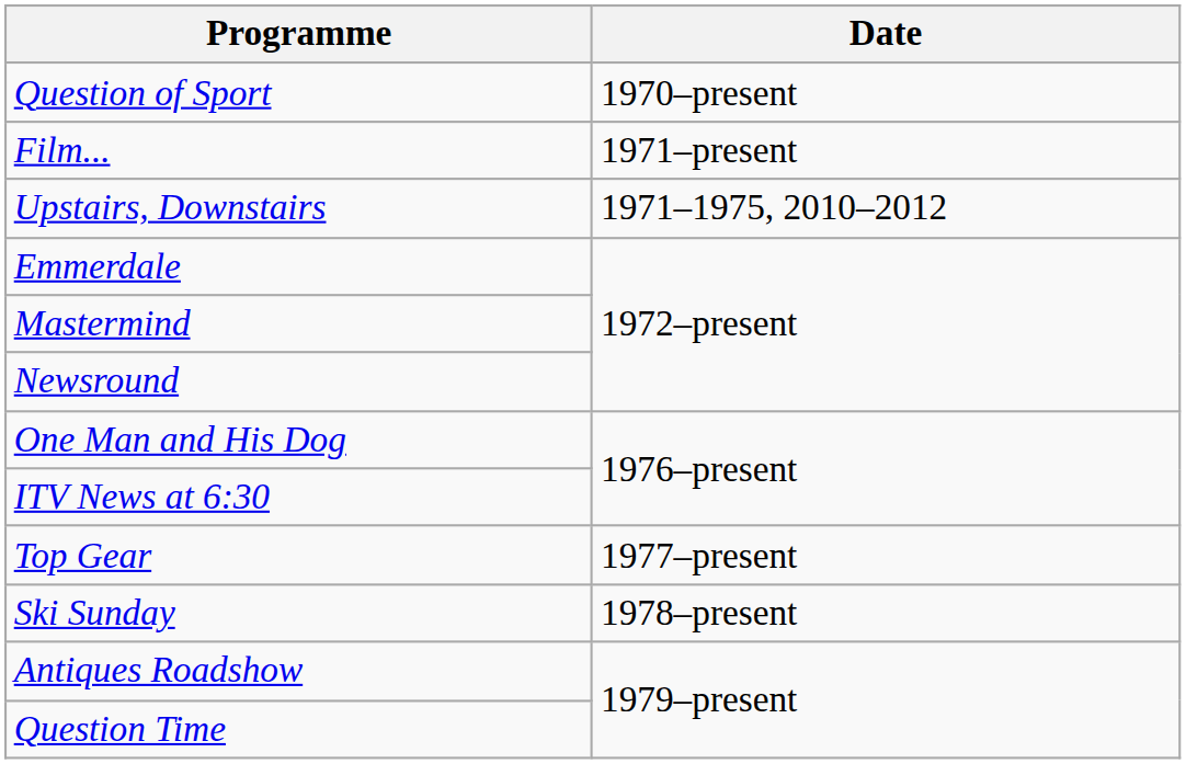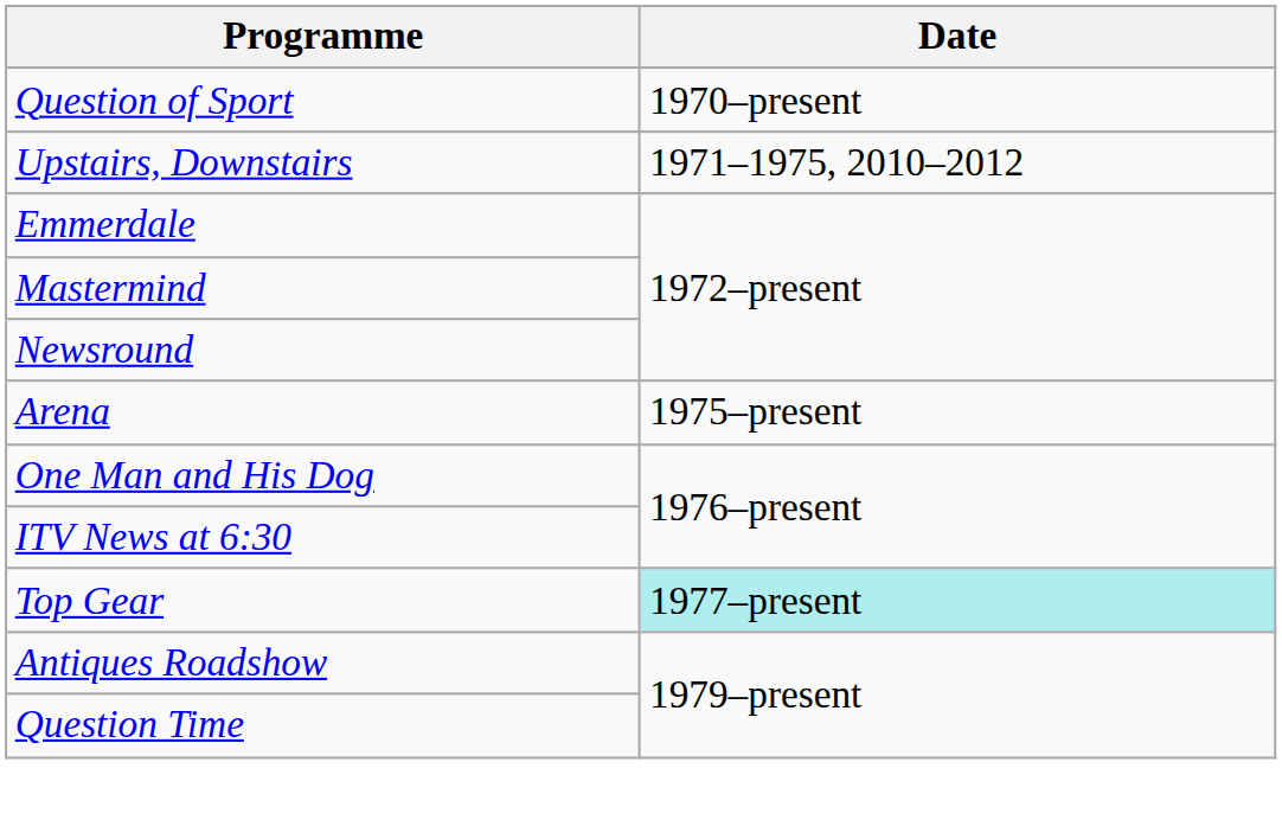 <table class="wikitable">
 <tr>
 <th width=250>Programme</th>
 <th width=250>Date</th>
 </tr>
 <tr>
 <td><em><a href='#'>Question of Sport</a></em></td>
 <td>1970–present</td>
-</tr>
-<tr>
-<td><em><a href='#'>Film...</a></em></td>
-<td>1971–present</td>
 </tr>
 <tr>
 <td><em><a href='#'>Upstairs, Downstairs</a></em></td>
 <td>1971–1975, 2010–2012</td>
 </tr>
 <tr>
 <td><em><a href='#'>Emmerdale</a></em></td>
 <td rowspan="3">1972–present</td>
 </tr>
 <tr>
 <td><em><a href='#'>Mastermind</a></em></td>
 </tr>
 <tr>
 <td><em><a href='#'>Newsround</a></em></td>
 </tr>
 <tr>
+<td><em><a href='#'>Arena</a></em></td>
+<td>1975–present</td>
+</tr>
+<tr>
 <td><em><a href='#'>One Man and His Dog</a></em></td>
 <td rowspan="2">1976–present</td>
 </tr>
 <tr>
 <td><em><a href='#'>ITV News at 6:30</a></em></td>
 </tr>
 <tr>
 <td><em><a href='#'>Top Gear</a></em></td>
-<td>1977–present</td>
-</tr>
-<tr>
-<td><em><a href='#'>Ski Sunday</a></em></td>
-<td>1978–present</td>
+<td style="background: paleturquoise;">1977–present</td>
 </tr>
 <tr>
 <td><em><a href='#'>Antiques Roadshow</a></em></td>
 <td rowspan="2">1979–present</td>
 </tr>
 <tr>
 <td><em><a href='#'>Question Time</a></em></td>
 </tr>
 </table>
